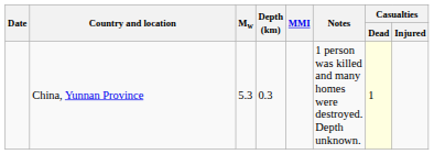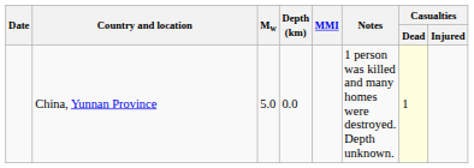 <table class="wikitable sortable sort-under" style="border:1px black; margin-left:1em;">
 <tr>
 <th rowspan="2"><small>Date</small></th>
 <th rowspan="2" style="width: 310px"><small>Country and location</small></th>
 <th rowspan="2"><small>M<sub>w</sub></small></th>
 <th rowspan="2"><small>Depth (km)</small></th>
 <th rowspan="2"><small><a href='#'>MMI</a></small></th>
 <th rowspan="2" class="unsortable"><small>Notes</small></th>
 <th colspan="2"><small>Casualties</small></th>
 </tr>
 <tr>
 <th><small>Dead</small></th>
 <th><small>Injured</small></th>
 </tr>
 <tr>
 <td></td>
 <td> China, <a href='#'>Yunnan Province</a></td>
-<td>5.3</td>
-<td>0.3</td>
+<td>5.0</td>
+<td>0.0</td>
 <td></td>
 <td>1 person was killed and many homes were destroyed. Depth unknown.</td>
 <td style="background: lightyellow;">1</td>
 <td></td>
 </tr>
 </table>
